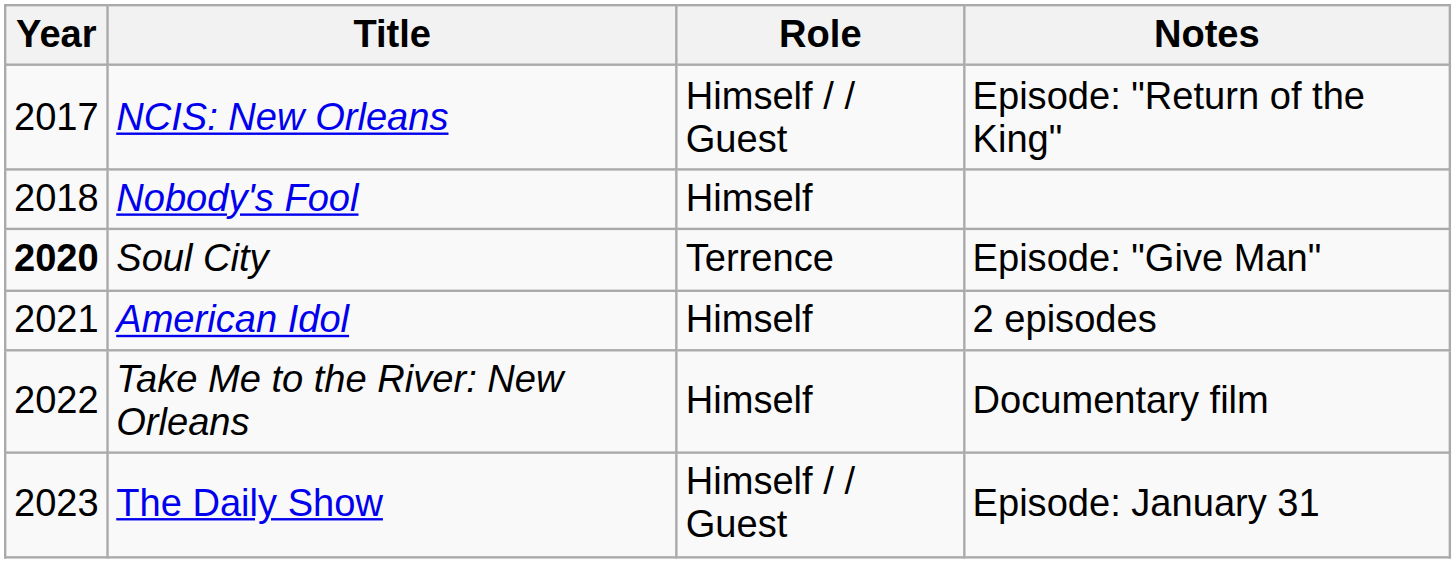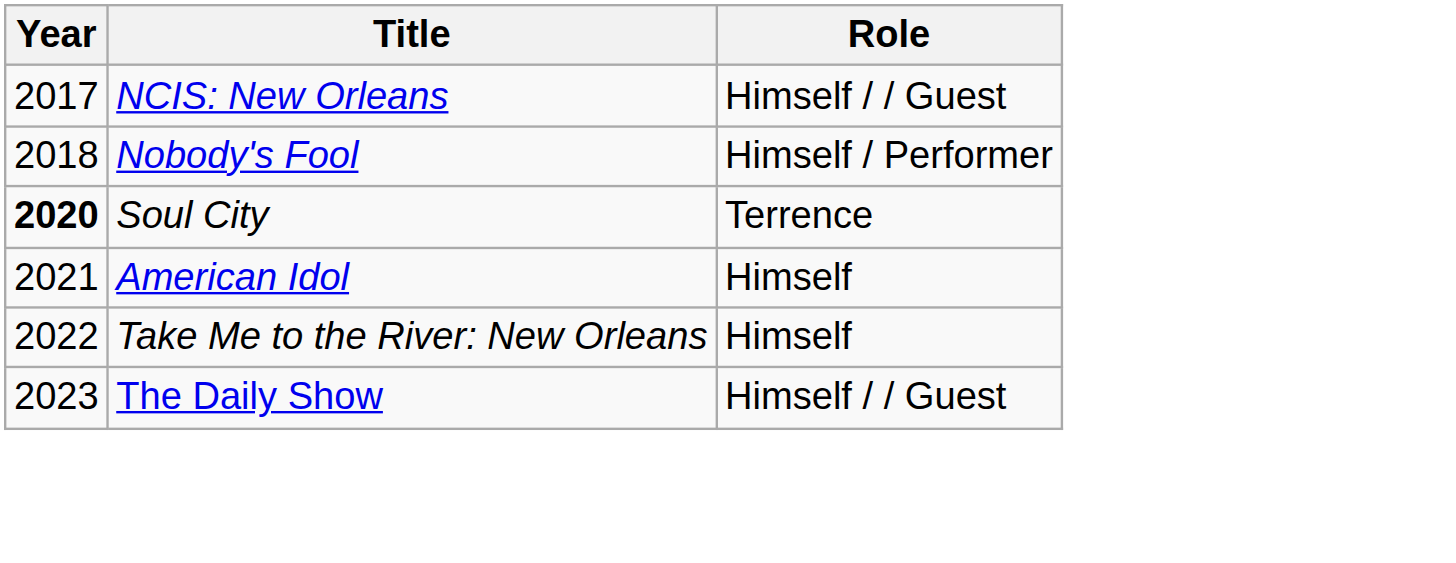 <table class="wikitable sortable">
 <tr>
 <th>Year</th>
 <th>Title</th>
 <th>Role</th>
-<th class="unsortable">Notes</th>
 </tr>
 <tr>
 <td>2017</td>
 <td><em><a href='#'>NCIS: New Orleans</a></em></td>
 <td>Himself / / Guest</td>
-<td>Episode: "Return of the King"</td>
 </tr>
 <tr>
 <td>2018</td>
 <td><em><a href='#'>Nobody's Fool</a></em></td>
-<td>Himself</td>
-<td></td>
+<td>Himself / Performer</td>
 </tr>
 <tr>
 <td><strong>2020</strong></td>
 <td><em>Soul City</em></td>
 <td>Terrence</td>
-<td>Episode: "Give Man"</td>
 </tr>
 <tr>
 <td>2021</td>
 <td><em><a href='#'>American Idol</a></em></td>
 <td>Himself</td>
-<td>2 episodes</td>
 </tr>
 <tr>
 <td>2022</td>
 <td><em>Take Me to the River: New Orleans</em></td>
 <td>Himself</td>
-<td>Documentary film</td>
 </tr>
 <tr>
 <td>2023</td>
 <td><a href='#'>The Daily Show</a></td>
 <td>Himself / / Guest</td>
-<td>Episode: January 31</td>
 </tr>
 </table>
